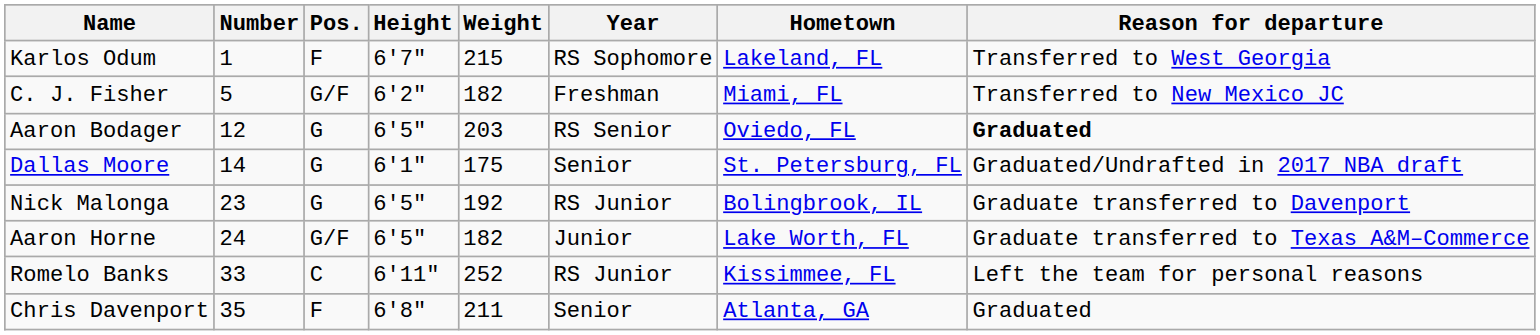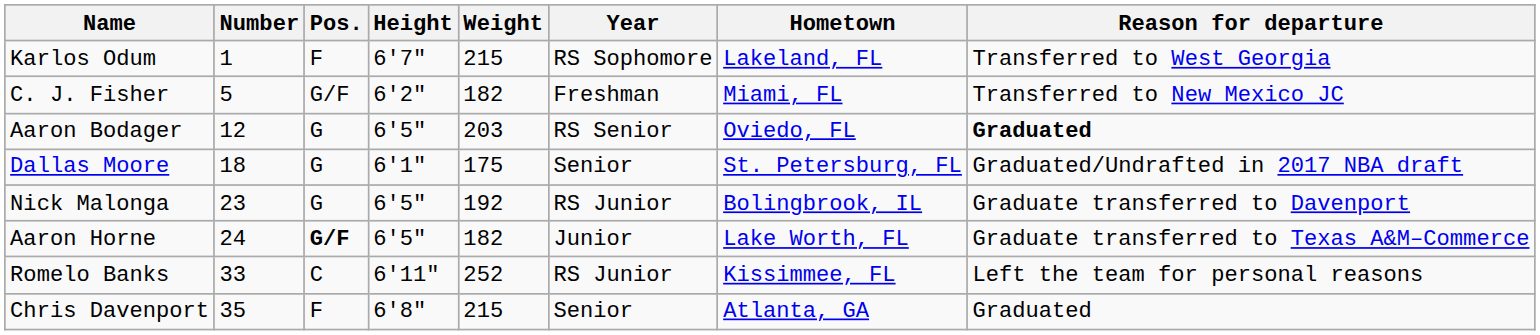 <table class="wikitable sortable" border="1">
 <tr>
 <th>Name</th>
 <th>Number</th>
 <th>Pos.</th>
 <th>Height</th>
 <th>Weight</th>
 <th>Year</th>
 <th>Hometown</th>
 <th class="unsortable">Reason for departure</th>
 </tr>
 <tr>
 <td>Karlos Odum</td>
 <td>1</td>
 <td>F</td>
 <td>6'7"</td>
 <td>215</td>
 <td>RS Sophomore</td>
 <td><a href='#'>Lakeland, FL</a></td>
 <td>Transferred to <a href='#'>West Georgia</a></td>
 </tr>
 <tr>
 <td>C. J. Fisher</td>
 <td>5</td>
 <td>G/F</td>
 <td>6'2"</td>
 <td>182</td>
 <td>Freshman</td>
 <td><a href='#'>Miami, FL</a></td>
 <td>Transferred to <a href='#'>New Mexico JC</a></td>
 </tr>
 <tr>
 <td>Aaron Bodager</td>
 <td>12</td>
 <td>G</td>
 <td>6'5"</td>
 <td>203</td>
 <td>RS Senior</td>
 <td><a href='#'>Oviedo, FL</a></td>
 <td><strong>Graduated</strong></td>
 </tr>
 <tr>
 <td><a href='#'>Dallas Moore</a></td>
-<td>14</td>
+<td>18</td>
 <td>G</td>
 <td>6'1"</td>
 <td>175</td>
 <td>Senior</td>
 <td><a href='#'>St. Petersburg, FL</a></td>
 <td>Graduated/Undrafted in <a href='#'>2017 NBA draft</a></td>
 </tr>
 <tr>
 <td>Nick Malonga</td>
 <td>23</td>
 <td>G</td>
 <td>6'5"</td>
 <td>192</td>
 <td>RS Junior</td>
 <td><a href='#'>Bolingbrook, IL</a></td>
 <td>Graduate transferred to <a href='#'>Davenport</a></td>
 </tr>
 <tr>
 <td>Aaron Horne</td>
 <td>24</td>
-<td>G/F</td>
+<td><strong>G/F</strong></td>
 <td>6'5"</td>
 <td>182</td>
 <td>Junior</td>
 <td><a href='#'>Lake Worth, FL</a></td>
 <td>Graduate transferred to <a href='#'>Texas A&M–Commerce</a></td>
 </tr>
 <tr>
 <td>Romelo Banks</td>
 <td>33</td>
 <td>C</td>
 <td>6'11"</td>
 <td>252</td>
 <td>RS Junior</td>
 <td><a href='#'>Kissimmee, FL</a></td>
 <td>Left the team for personal reasons</td>
 </tr>
 <tr>
 <td>Chris Davenport</td>
 <td>35</td>
 <td>F</td>
 <td>6'8"</td>
-<td>211</td>
+<td>215</td>
 <td>Senior</td>
 <td><a href='#'>Atlanta, GA</a></td>
 <td>Graduated</td>
 </tr>
 </table>
